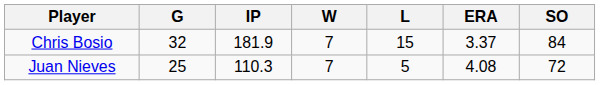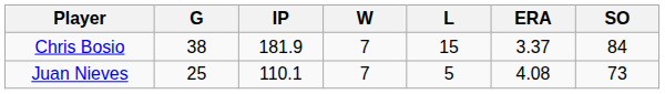 <table class="wikitable sortable">
 <tr>
 <th bgcolor="#DDDDFF" width="16%">Player</th>
 <th bgcolor="#DDDDFF" width="9%">G</th>
 <th bgcolor="#DDDDFF" width="9%">IP</th>
 <th bgcolor="#DDDDFF" width="9%">W</th>
 <th bgcolor="#DDDDFF" width="9%">L</th>
 <th bgcolor="#DDDDFF" width="9%">ERA</th>
 <th bgcolor="#DDDDFF" width="9%">SO</th>
 </tr>
 <tr align="center">
 <td><a href='#'>Chris Bosio</a></td>
-<td>32</td>
+<td>38</td>
 <td>181.9</td>
 <td>7</td>
 <td>15</td>
 <td>3.37</td>
 <td>84</td>
 </tr>
 <tr align="center">
 <td><a href='#'>Juan Nieves</a></td>
 <td>25</td>
-<td>110.3</td>
+<td>110.1</td>
 <td>7</td>
 <td>5</td>
 <td>4.08</td>
-<td>72</td>
+<td>73</td>
 </tr>
 </table>
